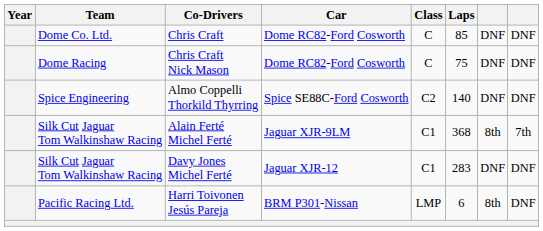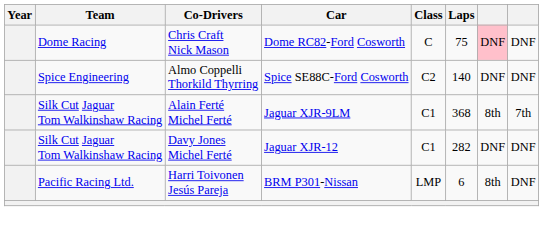 <table class="wikitable" style="text-align:center; font-size:90%">
 <tr>
 <th>Year</th>
 <th>Team</th>
 <th>Co-Drivers</th>
 <th>Car</th>
 <th>Class</th>
 <th>Laps</th>
 <th></th>
 <th></th>
 </tr>
 <tr>
 <th></th>
-<td align="left" nowrap> <a href='#'>Dome Co. Ltd.</a></td>
-<td align="left" nowrap> <a href='#'>Chris Craft</a></td>
-<td align="left" nowrap><a href='#'>Dome RC82</a>-<a href='#'>Ford</a> <a href='#'>Cosworth</a></td>
-<td>C</td>
-<td>85</td>
-<td>DNF</td>
-<td>DNF</td>
-</tr>
-<tr>
-<th></th>
 <td align="left" nowrap> <a href='#'>Dome Racing</a></td>
 <td align="left" nowrap> <a href='#'>Chris Craft</a><br> <a href='#'>Nick Mason</a></td>
 <td align="left" nowrap><a href='#'>Dome RC82</a>-<a href='#'>Ford</a> <a href='#'>Cosworth</a></td>
 <td>C</td>
 <td>75</td>
-<td>DNF</td>
+<td style="background: pink;">DNF</td>
 <td>DNF</td>
 </tr>
 <tr>
 <th></th>
 <td align="left" nowrap> <a href='#'>Spice Engineering</a></td>
 <td align="left" nowrap> Almo Coppelli<br> <a href='#'>Thorkild Thyrring</a></td>
 <td align="left" nowrap><a href='#'>Spice</a> SE88C-<a href='#'>Ford</a> <a href='#'>Cosworth</a></td>
 <td>C2</td>
 <td>140</td>
 <td>DNF</td>
 <td>DNF</td>
 </tr>
 <tr>
 <th></th>
 <td align="left" nowrap> <a href='#'>Silk Cut</a> <a href='#'>Jaguar</a><br> <a href='#'>Tom Walkinshaw Racing</a></td>
 <td align="left" nowrap> <a href='#'>Alain Ferté</a><br> <a href='#'>Michel Ferté</a></td>
 <td align="left" nowrap><a href='#'>Jaguar XJR-9LM</a></td>
 <td>C1</td>
 <td>368</td>
 <td>8th</td>
 <td>7th</td>
 </tr>
 <tr>
 <th></th>
 <td align="left" nowrap> <a href='#'>Silk Cut</a> <a href='#'>Jaguar</a><br> <a href='#'>Tom Walkinshaw Racing</a></td>
 <td align="left" nowrap> <a href='#'>Davy Jones</a><br> <a href='#'>Michel Ferté</a></td>
 <td align="left" nowrap><a href='#'>Jaguar XJR-12</a></td>
 <td>C1</td>
-<td>283</td>
+<td>282</td>
 <td>DNF</td>
 <td>DNF</td>
 </tr>
 <tr>
 <th></th>
 <td align="left" nowrap> <a href='#'>Pacific Racing Ltd.</a></td>
 <td align="left" nowrap> <a href='#'>Harri Toivonen</a><br> <a href='#'>Jesús Pareja</a></td>
 <td align="left" nowrap><a href='#'>BRM P301</a>-<a href='#'>Nissan</a></td>
 <td>LMP</td>
 <td>6</td>
 <td>8th</td>
 <td>DNF</td>
 </tr>
 <tr>
 <th colspan="8"></th>
 </tr>
 </table>
